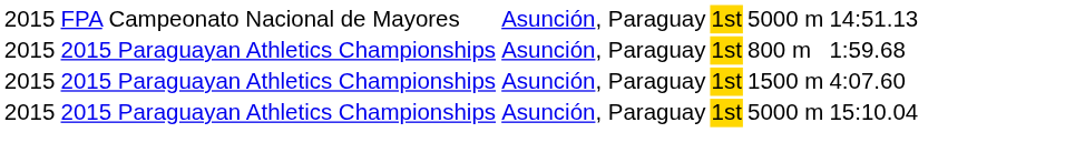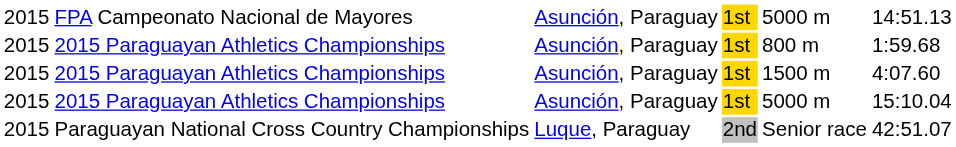 <table>
 <tr>
 <td>2015</td>
 <td><a href='#'>FPA</a> Campeonato Nacional de Mayores</td>
 <td><a href='#'>Asunción</a>, Paraguay</td>
 <td bgcolor="gold">1st</td>
 <td>5000 m</td>
 <td>14:51.13</td>
 </tr>
 <tr>
 <td>2015</td>
 <td><a href='#'>2015 Paraguayan Athletics Championships</a></td>
 <td><a href='#'>Asunción</a>, Paraguay</td>
 <td bgcolor="gold">1st</td>
 <td>800 m</td>
 <td>1:59.68</td>
 </tr>
 <tr>
 <td>2015</td>
 <td><a href='#'>2015 Paraguayan Athletics Championships</a></td>
 <td><a href='#'>Asunción</a>, Paraguay</td>
 <td bgcolor="gold">1st</td>
 <td>1500 m</td>
 <td>4:07.60</td>
 </tr>
 <tr>
 <td>2015</td>
 <td><a href='#'>2015 Paraguayan Athletics Championships</a></td>
 <td><a href='#'>Asunción</a>, Paraguay</td>
 <td bgcolor="gold">1st</td>
 <td>5000 m</td>
 <td>15:10.04</td>
 </tr>
+<tr>
+<td>2015</td>
+<td>Paraguayan National Cross Country Championships</td>
+<td><a href='#'>Luque</a>, Paraguay</td>
+<td bgcolor="silver">2nd</td>
+<td>Senior race</td>
+<td>42:51.07</td>
+</tr>
 </table>
